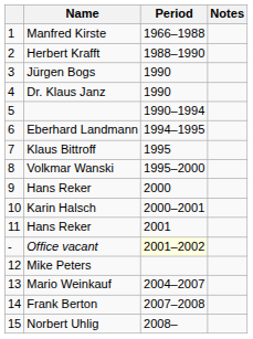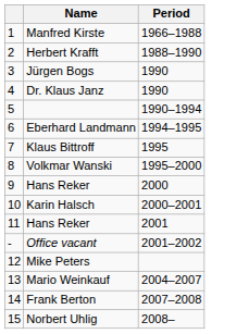 <table class="wikitable" style="text-align: center;">
 <tr>
 <th></th>
 <th>Name</th>
 <th>Period</th>
-<th class="unsortable">Notes</th>
 </tr>
 <tr>
 <td align=left>1</td>
 <td align=left> Manfred Kirste</td>
 <td align=left>1966–1988</td>
-<td align=left></td>
 </tr>
 <tr>
 <td align=left>2</td>
 <td align=left> Herbert Krafft</td>
 <td align=left>1988–1990</td>
-<td align=left></td>
 </tr>
 <tr>
 <td align=left>3</td>
 <td align=left> Jürgen Bogs</td>
 <td align=left>1990</td>
-<td align=left></td>
 </tr>
 <tr>
 <td align=left>4</td>
 <td align=left> Dr. Klaus Janz</td>
 <td align=left>1990</td>
-<td align=left></td>
 </tr>
 <tr>
 <td align=left>5</td>
 <td align=left></td>
 <td align=left>1990–1994</td>
-<td align=left></td>
 </tr>
 <tr>
 <td align=left>6</td>
 <td align=left> Eberhard Landmann</td>
 <td align=left>1994–1995</td>
-<td align=left></td>
 </tr>
 <tr>
 <td align=left>7</td>
 <td align=left> Klaus Bittroff</td>
 <td align=left>1995</td>
-<td align=left></td>
 </tr>
 <tr>
 <td align=left>8</td>
 <td align=left> Volkmar Wanski</td>
 <td align=left>1995–2000</td>
-<td align=left></td>
 </tr>
 <tr>
 <td align=left>9</td>
 <td align=left> Hans Reker</td>
 <td align=left>2000</td>
-<td align=left></td>
 </tr>
 <tr>
 <td align=left>10</td>
 <td align=left> Karin Halsch</td>
 <td align=left>2000–2001</td>
-<td align=left></td>
 </tr>
 <tr>
 <td align=left>11</td>
 <td align=left> Hans Reker</td>
 <td align=left>2001</td>
-<td align=left></td>
 </tr>
 <tr>
 <td align=left>-</td>
 <td align=left><em>Office vacant</em></td>
-<td align=left style="background: lightyellow;">2001–2002</td>
-<td align=left></td>
+<td align=left>2001–2002</td>
 </tr>
 <tr>
 <td align=left>12</td>
 <td align=left> Mike Peters</td>
-<td align=left></td>
 <td align=left></td>
 </tr>
 <tr>
 <td align=left>13</td>
 <td align=left> Mario Weinkauf</td>
 <td align=left>2004–2007</td>
-<td align=left></td>
 </tr>
 <tr>
 <td align=left>14</td>
 <td align=left> Frank Berton</td>
 <td align=left>2007–2008</td>
-<td align=left></td>
 </tr>
 <tr>
 <td align=left>15</td>
 <td align=left> Norbert Uhlig</td>
 <td align=left>2008–</td>
-<td align=left></td>
 </tr>
 </table>
